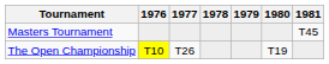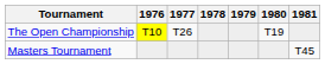 <table class="wikitable" style="font-size:95%;text-align:center;">
 <tr>
 <th>Tournament</th>
 <th>1976</th>
 <th>1977</th>
 <th>1978</th>
 <th>1979</th>
 <th>1980</th>
 <th>1981</th>
 </tr>
 <tr>
+<td align=left><a href='#'>The Open Championship</a></td>
+<td style="background:yellow;">T10</td>
+<td>T26</td>
+<td style="background:#eeeeee;"></td>
+<td style="background:#eeeeee;"></td>
+<td>T19</td>
+<td style="background:#eeeeee;"></td>
+</tr>
+<tr>
 <td align=left><a href='#'>Masters Tournament</a></td>
 <td style="background:#eeeeee;"></td>
 <td style="background:#eeeeee;"></td>
 <td style="background:#eeeeee;"></td>
 <td style="background:#eeeeee;"></td>
 <td style="background:#eeeeee;"></td>
 <td>T45</td>
 </tr>
-<tr>
-<td align=left><a href='#'>The Open Championship</a></td>
-<td style="background:yellow;">T10</td>
-<td>T26</td>
-<td style="background:#eeeeee;"></td>
-<td style="background:#eeeeee;"></td>
-<td>T19</td>
-<td style="background:#eeeeee;"></td>
-</tr>
 </table>
